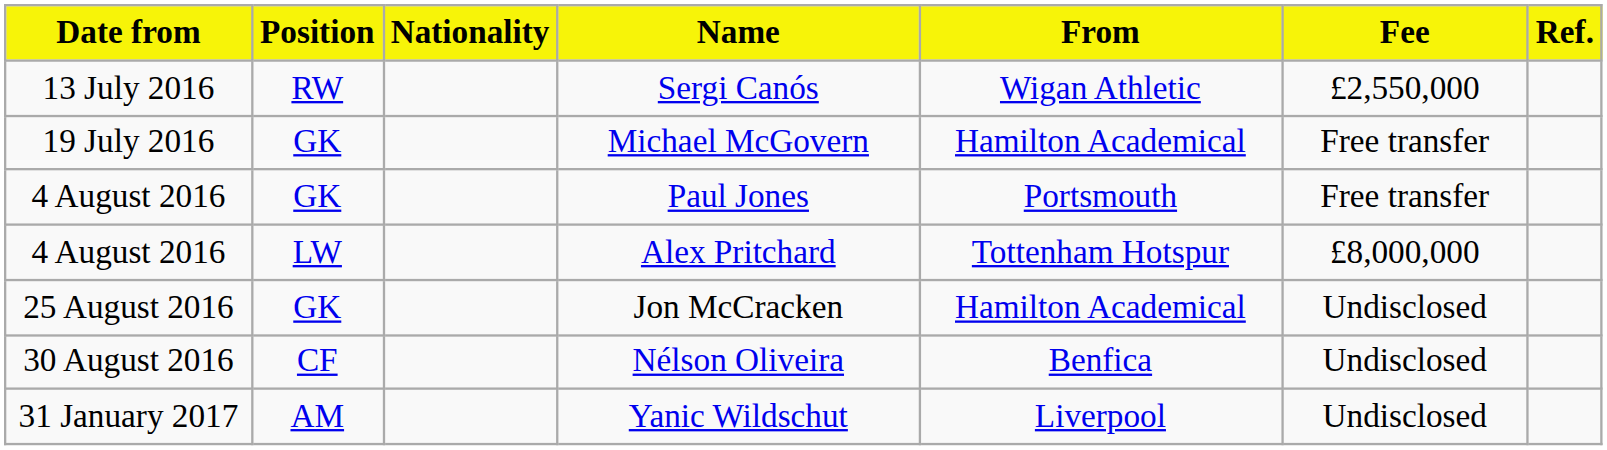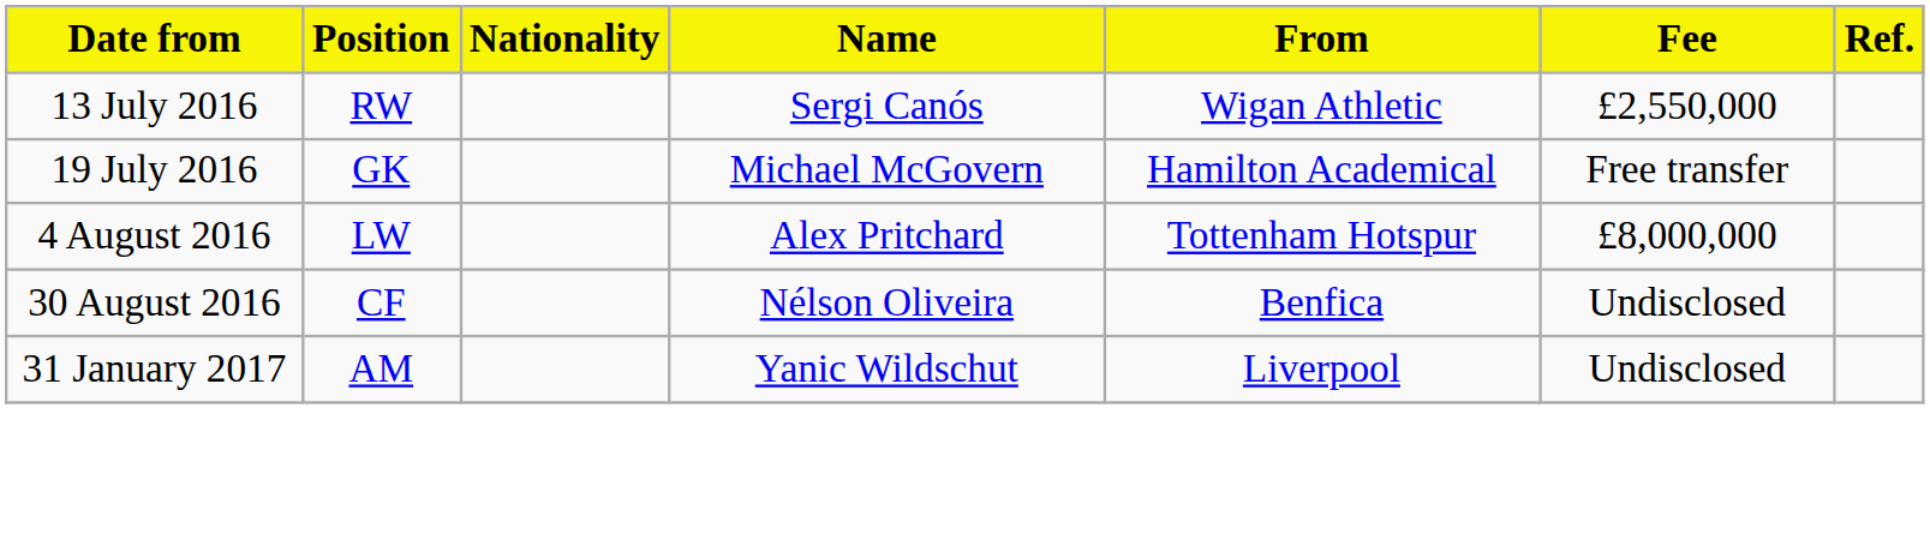 <table class="wikitable"  style="text-align:center; font-size:90%; ">
 <tr>
 <th style="background:#F7F408; color:#000000; width:100px;">Date from</th>
 <th style="background:#F7F408; color:#000000; width:50px;">Position</th>
 <th style="background:#F7F408; color:#000000; width:50px;">Nationality</th>
 <th style="background:#F7F408; color:#000000; width:150px;">Name</th>
 <th style="background:#F7F408; color:#000000; width:150px;">From</th>
 <th style="background:#F7F408; color:#000000; width:100px;">Fee</th>
 <th style="background:#F7F408; color:#000000; width:25px;">Ref.</th>
 </tr>
 <tr>
 <td>13 July 2016</td>
 <td><a href='#'>RW</a></td>
 <td></td>
 <td><a href='#'>Sergi Canós</a></td>
 <td><a href='#'>Wigan Athletic</a></td>
 <td>£2,550,000</td>
 <td></td>
 </tr>
 <tr>
 <td>19 July 2016</td>
 <td><a href='#'>GK</a></td>
 <td></td>
 <td><a href='#'>Michael McGovern</a></td>
 <td><a href='#'>Hamilton Academical</a></td>
 <td>Free transfer</td>
 <td></td>
 </tr>
 <tr>
 <td>4 August 2016</td>
-<td><a href='#'>GK</a></td>
-<td></td>
-<td><a href='#'>Paul Jones</a></td>
-<td><a href='#'>Portsmouth</a></td>
-<td>Free transfer</td>
-<td></td>
-</tr>
-<tr>
-<td>4 August 2016</td>
 <td><a href='#'>LW</a></td>
 <td></td>
 <td><a href='#'>Alex Pritchard</a></td>
 <td><a href='#'>Tottenham Hotspur</a></td>
 <td>£8,000,000</td>
-<td></td>
-</tr>
-<tr>
-<td>25 August 2016</td>
-<td><a href='#'>GK</a></td>
-<td></td>
-<td>Jon McCracken</td>
-<td><a href='#'>Hamilton Academical</a></td>
-<td>Undisclosed</td>
 <td></td>
 </tr>
 <tr>
 <td>30 August 2016</td>
 <td><a href='#'>CF</a></td>
 <td></td>
 <td><a href='#'>Nélson Oliveira</a></td>
 <td><a href='#'>Benfica</a></td>
 <td>Undisclosed</td>
 <td></td>
 </tr>
 <tr>
 <td>31 January 2017</td>
 <td><a href='#'>AM</a></td>
 <td></td>
 <td><a href='#'>Yanic Wildschut</a></td>
 <td><a href='#'>Liverpool</a></td>
 <td>Undisclosed</td>
 <td></td>
 </tr>
 </table>
